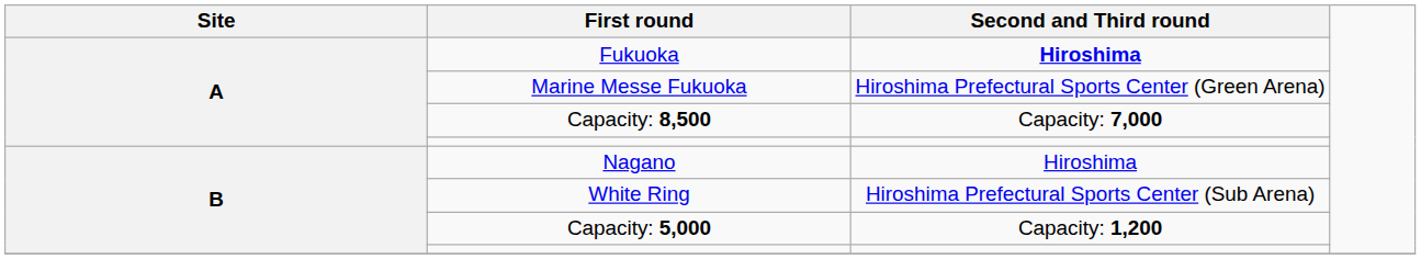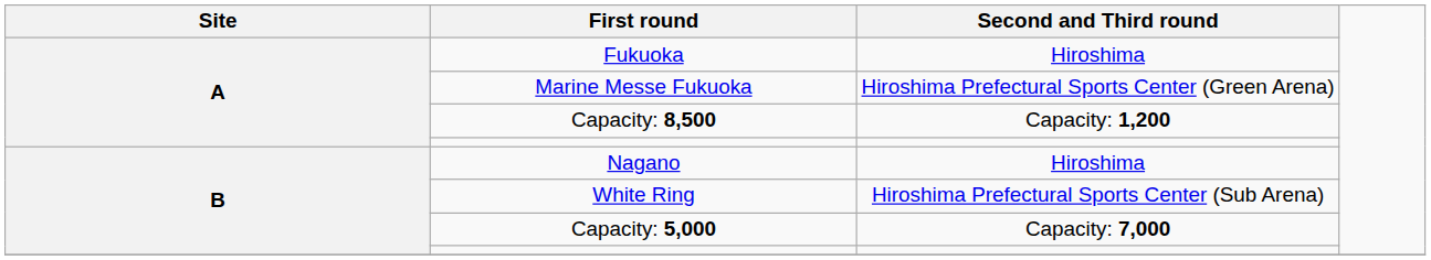 <table class="wikitable" style=text-align:center>
 <tr>
 <th>Site</th>
 <th width=30%>First round</th>
 <th width=34%>Second and Third round</th>
 <td rowspan=9></td>
 </tr>
 <tr>
 <th scope=row rowspan=4>A</th>
 <td><a href='#'>Fukuoka</a></td>
-<td><strong><a href='#'>Hiroshima</a></strong></td>
+<td><a href='#'>Hiroshima</a></td>
 </tr>
 <tr>
 <td><a href='#'>Marine Messe Fukuoka</a></td>
 <td><a href='#'>Hiroshima Prefectural Sports Center</a> (Green Arena)</td>
 </tr>
 <tr>
 <td>Capacity: <strong>8,500</strong></td>
-<td>Capacity: <strong>7,000</strong></td>
+<td>Capacity: <strong>1,200</strong></td>
 </tr>
 <tr>
 <td></td>
 <td></td>
 </tr>
 <tr>
 <th scope=row rowspan=4>B</th>
 <td><a href='#'>Nagano</a></td>
 <td><a href='#'>Hiroshima</a></td>
 </tr>
 <tr>
 <td><a href='#'>White Ring</a></td>
 <td><a href='#'>Hiroshima Prefectural Sports Center</a> (Sub Arena)</td>
 </tr>
 <tr>
 <td>Capacity: <strong>5,000</strong></td>
-<td>Capacity: <strong>1,200</strong></td>
+<td>Capacity: <strong>7,000</strong></td>
 </tr>
 <tr>
 <td></td>
 <td></td>
 </tr>
 <tr>
 </tr>
 </table>
